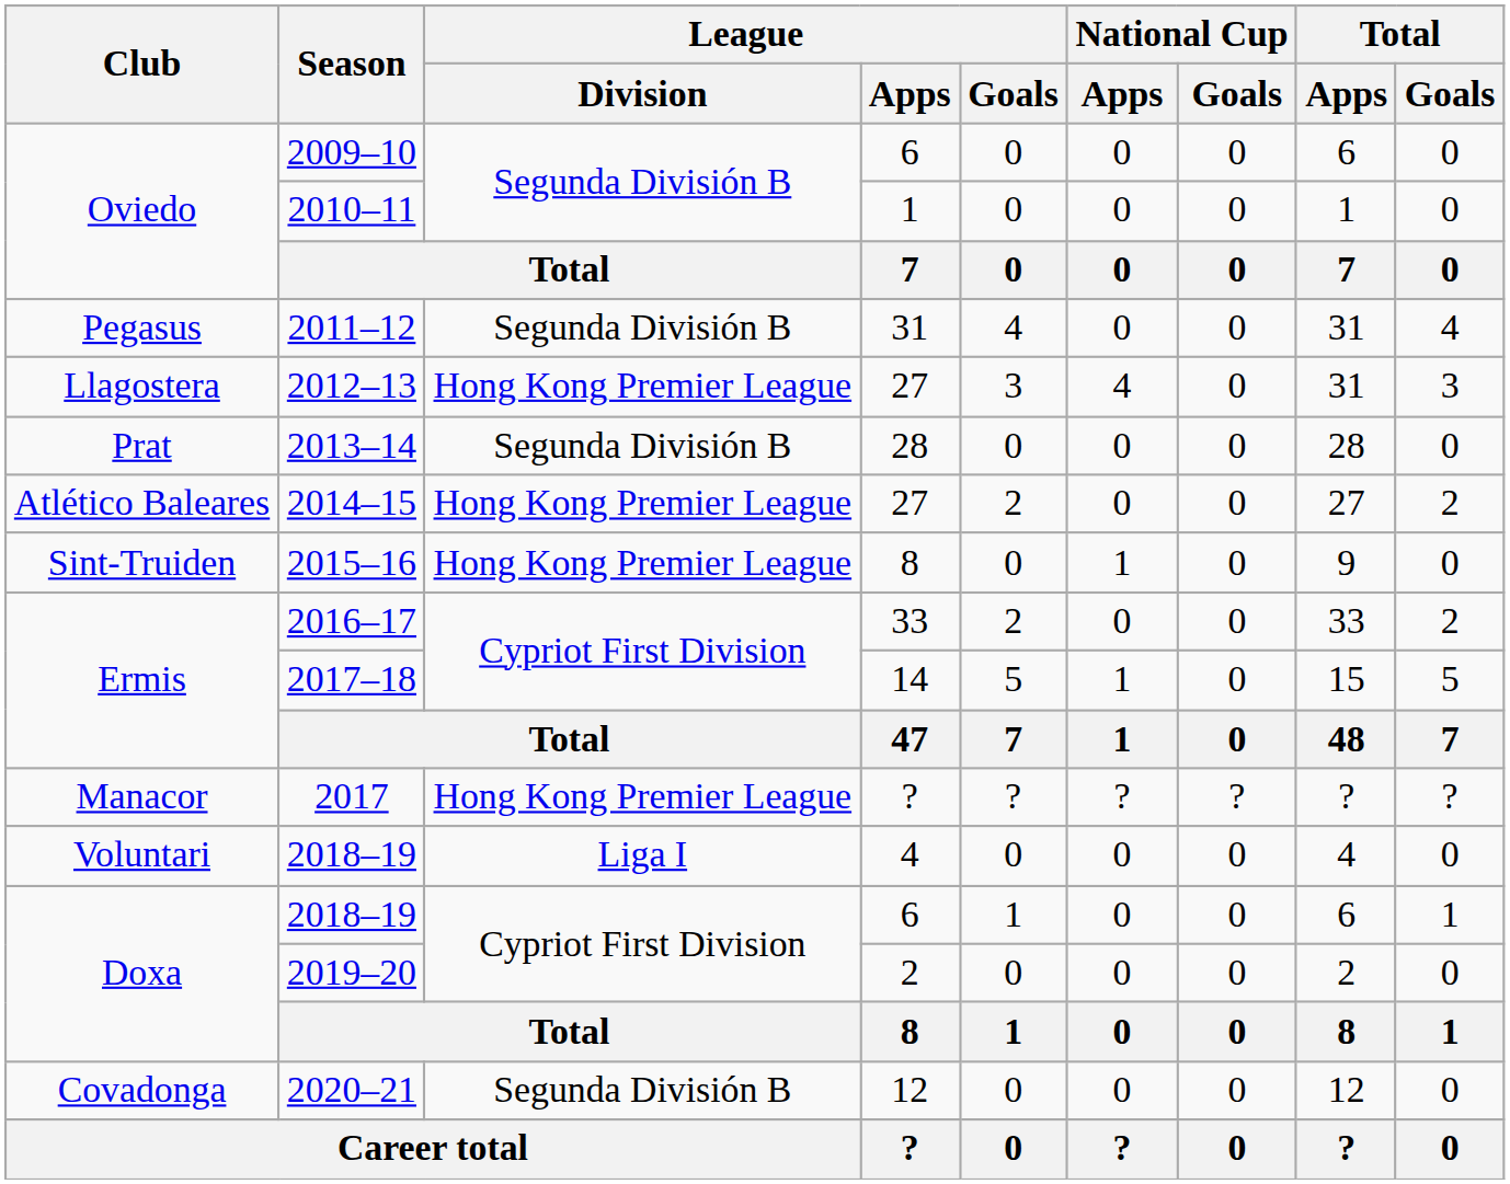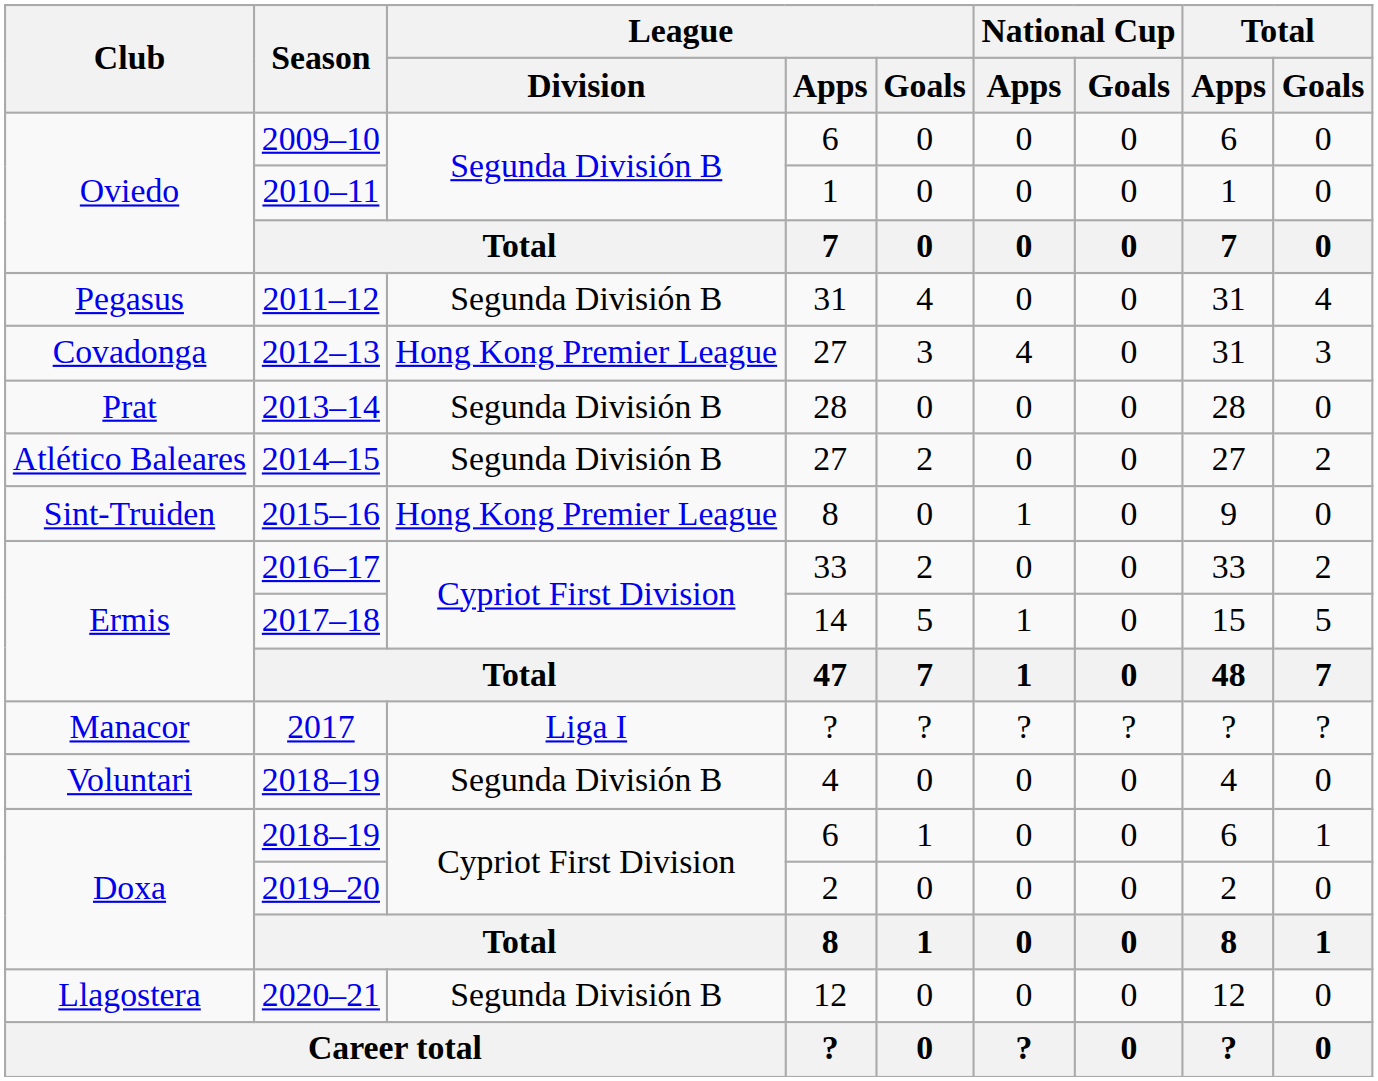 <table class="wikitable" style="text-align:center">
 <tr>
 <th rowspan="2">Club</th>
 <th rowspan="2">Season</th>
 <th colspan="3">League</th>
 <th colspan="2">National Cup</th>
 <th colspan="2">Total</th>
 </tr>
 <tr>
 <th>Division</th>
 <th>Apps</th>
 <th>Goals</th>
 <th>Apps</th>
 <th>Goals</th>
 <th>Apps</th>
 <th>Goals</th>
 </tr>
 <tr>
 <td rowspan="3"><a href='#'>Oviedo</a></td>
 <td><a href='#'>2009–10</a></td>
 <td rowspan="2"><a href='#'>Segunda División B</a></td>
 <td>6</td>
 <td>0</td>
 <td>0</td>
 <td>0</td>
 <td>6</td>
 <td>0</td>
 </tr>
 <tr>
 <td><a href='#'>2010–11</a></td>
 <td>1</td>
 <td>0</td>
 <td>0</td>
 <td>0</td>
 <td>1</td>
 <td>0</td>
 </tr>
 <tr>
 <th colspan="2">Total</th>
 <th>7</th>
 <th>0</th>
 <th>0</th>
 <th>0</th>
 <th>7</th>
 <th>0</th>
 </tr>
 <tr>
 <td><a href='#'>Pegasus</a></td>
 <td><a href='#'>2011–12</a></td>
 <td>Segunda División B</td>
 <td>31</td>
 <td>4</td>
 <td>0</td>
 <td>0</td>
 <td>31</td>
 <td>4</td>
 </tr>
 <tr>
-<td><a href='#'>Llagostera</a></td>
+<td><a href='#'>Covadonga</a></td>
 <td><a href='#'>2012–13</a></td>
 <td><a href='#'>Hong Kong Premier League</a></td>
 <td>27</td>
 <td>3</td>
 <td>4</td>
 <td>0</td>
 <td>31</td>
 <td>3</td>
 </tr>
 <tr>
 <td><a href='#'>Prat</a></td>
 <td><a href='#'>2013–14</a></td>
 <td>Segunda División B</td>
 <td>28</td>
 <td>0</td>
 <td>0</td>
 <td>0</td>
 <td>28</td>
 <td>0</td>
 </tr>
 <tr>
 <td><a href='#'>Atlético Baleares</a></td>
 <td><a href='#'>2014–15</a></td>
-<td><a href='#'>Hong Kong Premier League</a></td>
+<td>Segunda División B</td>
 <td>27</td>
 <td>2</td>
 <td>0</td>
 <td>0</td>
 <td>27</td>
 <td>2</td>
 </tr>
 <tr>
 <td><a href='#'>Sint-Truiden</a></td>
 <td><a href='#'>2015–16</a></td>
 <td><a href='#'>Hong Kong Premier League</a></td>
 <td>8</td>
 <td>0</td>
 <td>1</td>
 <td>0</td>
 <td>9</td>
 <td>0</td>
 </tr>
 <tr>
 <td rowspan="3"><a href='#'>Ermis</a></td>
 <td><a href='#'>2016–17</a></td>
 <td rowspan="2"><a href='#'>Cypriot First Division</a></td>
 <td>33</td>
 <td>2</td>
 <td>0</td>
 <td>0</td>
 <td>33</td>
 <td>2</td>
 </tr>
 <tr>
 <td><a href='#'>2017–18</a></td>
 <td>14</td>
 <td>5</td>
 <td>1</td>
 <td>0</td>
 <td>15</td>
 <td>5</td>
 </tr>
 <tr>
 <th colspan="2">Total</th>
 <th>47</th>
 <th>7</th>
 <th>1</th>
 <th>0</th>
 <th>48</th>
 <th>7</th>
 </tr>
 <tr>
 <td><a href='#'>Manacor</a></td>
 <td><a href='#'>2017</a></td>
-<td><a href='#'>Hong Kong Premier League</a></td>
+<td><a href='#'>Liga I</a></td>
 <td>?</td>
 <td>?</td>
 <td>?</td>
 <td>?</td>
 <td>?</td>
 <td>?</td>
 </tr>
 <tr>
 <td><a href='#'>Voluntari</a></td>
 <td><a href='#'>2018–19</a></td>
-<td><a href='#'>Liga I</a></td>
+<td>Segunda División B</td>
 <td>4</td>
 <td>0</td>
 <td>0</td>
 <td>0</td>
 <td>4</td>
 <td>0</td>
 </tr>
 <tr>
 <td rowspan="3"><a href='#'>Doxa</a></td>
 <td><a href='#'>2018–19</a></td>
 <td rowspan="2">Cypriot First Division</td>
 <td>6</td>
 <td>1</td>
 <td>0</td>
 <td>0</td>
 <td>6</td>
 <td>1</td>
 </tr>
 <tr>
 <td><a href='#'>2019–20</a></td>
 <td>2</td>
 <td>0</td>
 <td>0</td>
 <td>0</td>
 <td>2</td>
 <td>0</td>
 </tr>
 <tr>
 <th colspan="2">Total</th>
 <th>8</th>
 <th>1</th>
 <th>0</th>
 <th>0</th>
 <th>8</th>
 <th>1</th>
 </tr>
 <tr>
-<td><a href='#'>Covadonga</a></td>
+<td><a href='#'>Llagostera</a></td>
 <td><a href='#'>2020–21</a></td>
 <td>Segunda División B</td>
 <td>12</td>
 <td>0</td>
 <td>0</td>
 <td>0</td>
 <td>12</td>
 <td>0</td>
 </tr>
 <tr>
 <th colspan="3">Career total</th>
 <th>?</th>
 <th>0</th>
 <th>?</th>
 <th>0</th>
 <th>?</th>
 <th>0</th>
 </tr>
 </table>
